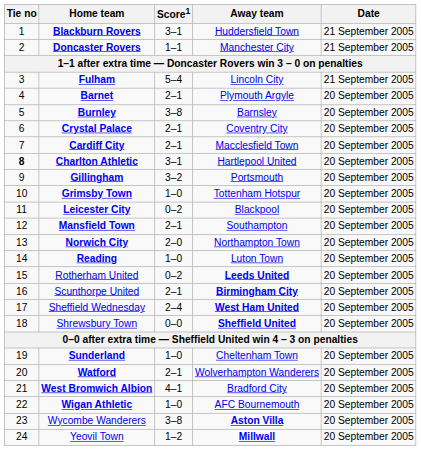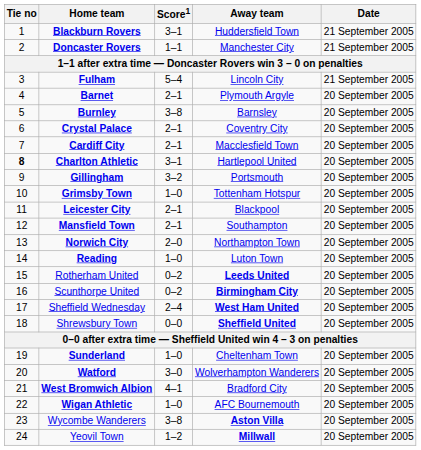 <table class="wikitable" style="text-align: center">
 <tr>
 <th>Tie no</th>
 <th>Home team</th>
 <th>Score<sup>1</sup></th>
 <th>Away team</th>
 <th>Date</th>
 </tr>
 <tr>
 <td>1</td>
 <td><strong><a href='#'>Blackburn Rovers</a></strong></td>
 <td>3–1</td>
 <td><a href='#'>Huddersfield Town</a></td>
 <td>21 September 2005</td>
 </tr>
 <tr>
 <td>2</td>
 <td><strong><a href='#'>Doncaster Rovers</a></strong></td>
 <td>1–1</td>
 <td><a href='#'>Manchester City</a></td>
 <td>21 September 2005</td>
 </tr>
 <tr>
 <th colspan="5">1–1 after extra time — Doncaster Rovers win 3 – 0 on penalties</th>
 </tr>
 <tr>
 <td>3</td>
 <td><strong><a href='#'>Fulham</a></strong></td>
 <td>5–4</td>
 <td><a href='#'>Lincoln City</a></td>
 <td>21 September 2005</td>
 </tr>
 <tr>
 <td>4</td>
 <td><strong><a href='#'>Barnet</a></strong></td>
 <td>2–1</td>
 <td><a href='#'>Plymouth Argyle</a></td>
 <td>20 September 2005</td>
 </tr>
 <tr>
 <td>5</td>
 <td><strong><a href='#'>Burnley</a></strong></td>
 <td>3–8</td>
 <td><a href='#'>Barnsley</a></td>
 <td>20 September 2005</td>
 </tr>
 <tr>
 <td>6</td>
 <td><strong><a href='#'>Crystal Palace</a></strong></td>
 <td>2–1</td>
 <td><a href='#'>Coventry City</a></td>
 <td>20 September 2005</td>
 </tr>
 <tr>
 <td>7</td>
 <td><strong><a href='#'>Cardiff City</a></strong></td>
 <td>2–1</td>
 <td><a href='#'>Macclesfield Town</a></td>
 <td>20 September 2005</td>
 </tr>
 <tr>
 <td><strong>8</strong></td>
 <td><strong><a href='#'>Charlton Athletic</a></strong></td>
 <td>3–1</td>
 <td><a href='#'>Hartlepool United</a></td>
 <td>20 September 2005</td>
 </tr>
 <tr>
 <td>9</td>
 <td><strong><a href='#'>Gillingham</a></strong></td>
 <td>3–2</td>
 <td><a href='#'>Portsmouth</a></td>
 <td>20 September 2005</td>
 </tr>
 <tr>
 <td>10</td>
 <td><strong><a href='#'>Grimsby Town</a></strong></td>
 <td>1–0</td>
 <td><a href='#'>Tottenham Hotspur</a></td>
 <td>20 September 2005</td>
 </tr>
 <tr>
 <td>11</td>
 <td><strong><a href='#'>Leicester City</a></strong></td>
-<td>0–2</td>
+<td>2–1</td>
 <td><a href='#'>Blackpool</a></td>
 <td>20 September 2005</td>
 </tr>
 <tr>
 <td>12</td>
 <td><strong><a href='#'>Mansfield Town</a></strong></td>
 <td>2–1</td>
 <td><a href='#'>Southampton</a></td>
 <td>20 September 2005</td>
 </tr>
 <tr>
 <td>13</td>
 <td><strong><a href='#'>Norwich City</a></strong></td>
 <td>2–0</td>
 <td><a href='#'>Northampton Town</a></td>
 <td>20 September 2005</td>
 </tr>
 <tr>
 <td>14</td>
 <td><strong><a href='#'>Reading</a></strong></td>
 <td>1–0</td>
 <td><a href='#'>Luton Town</a></td>
 <td>20 September 2005</td>
 </tr>
 <tr>
 <td>15</td>
 <td><a href='#'>Rotherham United</a></td>
 <td>0–2</td>
 <td><strong><a href='#'>Leeds United</a></strong></td>
 <td>20 September 2005</td>
 </tr>
 <tr>
 <td>16</td>
 <td><a href='#'>Scunthorpe United</a></td>
-<td>2–1</td>
+<td>0–2</td>
 <td><strong><a href='#'>Birmingham City</a></strong></td>
 <td>20 September 2005</td>
 </tr>
 <tr>
 <td>17</td>
 <td><a href='#'>Sheffield Wednesday</a></td>
 <td>2–4</td>
 <td><strong><a href='#'>West Ham United</a></strong></td>
 <td>20 September 2005</td>
 </tr>
 <tr>
 <td>18</td>
 <td><a href='#'>Shrewsbury Town</a></td>
 <td>0–0</td>
 <td><strong><a href='#'>Sheffield United</a></strong></td>
 <td>20 September 2005</td>
 </tr>
 <tr>
 <th colspan="5">0–0 after extra time — Sheffield United win 4 – 3 on penalties</th>
 </tr>
 <tr>
 <td>19</td>
 <td><strong><a href='#'>Sunderland</a></strong></td>
 <td>1–0</td>
 <td><a href='#'>Cheltenham Town</a></td>
 <td>20 September 2005</td>
 </tr>
 <tr>
 <td>20</td>
 <td><strong><a href='#'>Watford</a></strong></td>
-<td>2–1</td>
+<td>3–0</td>
 <td><a href='#'>Wolverhampton Wanderers</a></td>
 <td>20 September 2005</td>
 </tr>
 <tr>
 <td>21</td>
 <td><strong><a href='#'>West Bromwich Albion</a></strong></td>
 <td>4–1</td>
 <td><a href='#'>Bradford City</a></td>
 <td>20 September 2005</td>
 </tr>
 <tr>
 <td>22</td>
 <td><strong><a href='#'>Wigan Athletic</a></strong></td>
 <td>1–0</td>
 <td><a href='#'>AFC Bournemouth</a></td>
 <td>20 September 2005</td>
 </tr>
 <tr>
 <td>23</td>
 <td><a href='#'>Wycombe Wanderers</a></td>
 <td>3–8</td>
 <td><strong><a href='#'>Aston Villa</a></strong></td>
 <td>20 September 2005</td>
 </tr>
 <tr>
 <td>24</td>
 <td><a href='#'>Yeovil Town</a></td>
 <td>1–2</td>
 <td><strong><a href='#'>Millwall</a></strong></td>
 <td>20 September 2005</td>
 </tr>
 </table>
